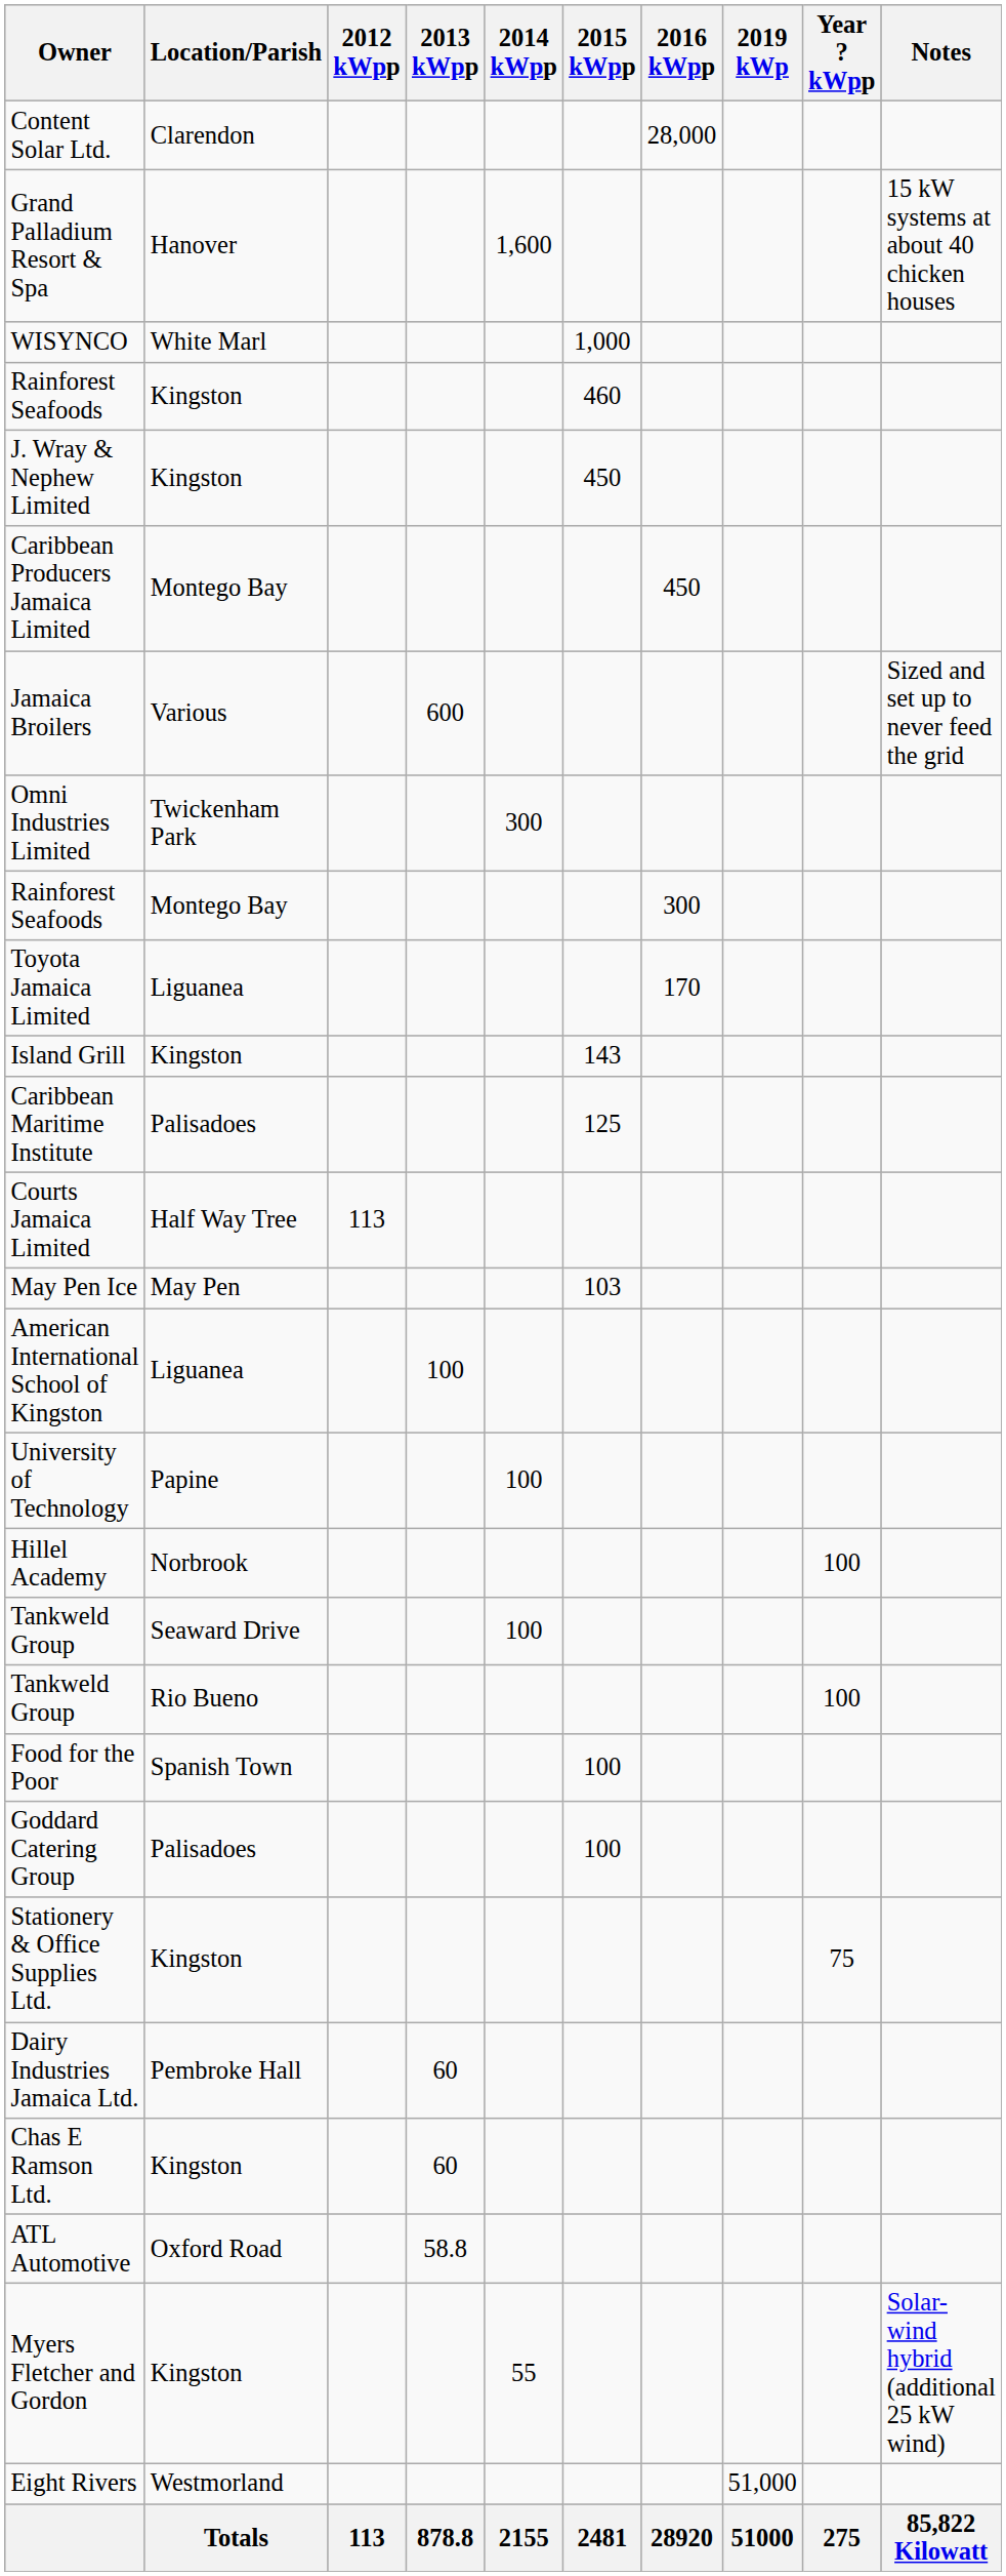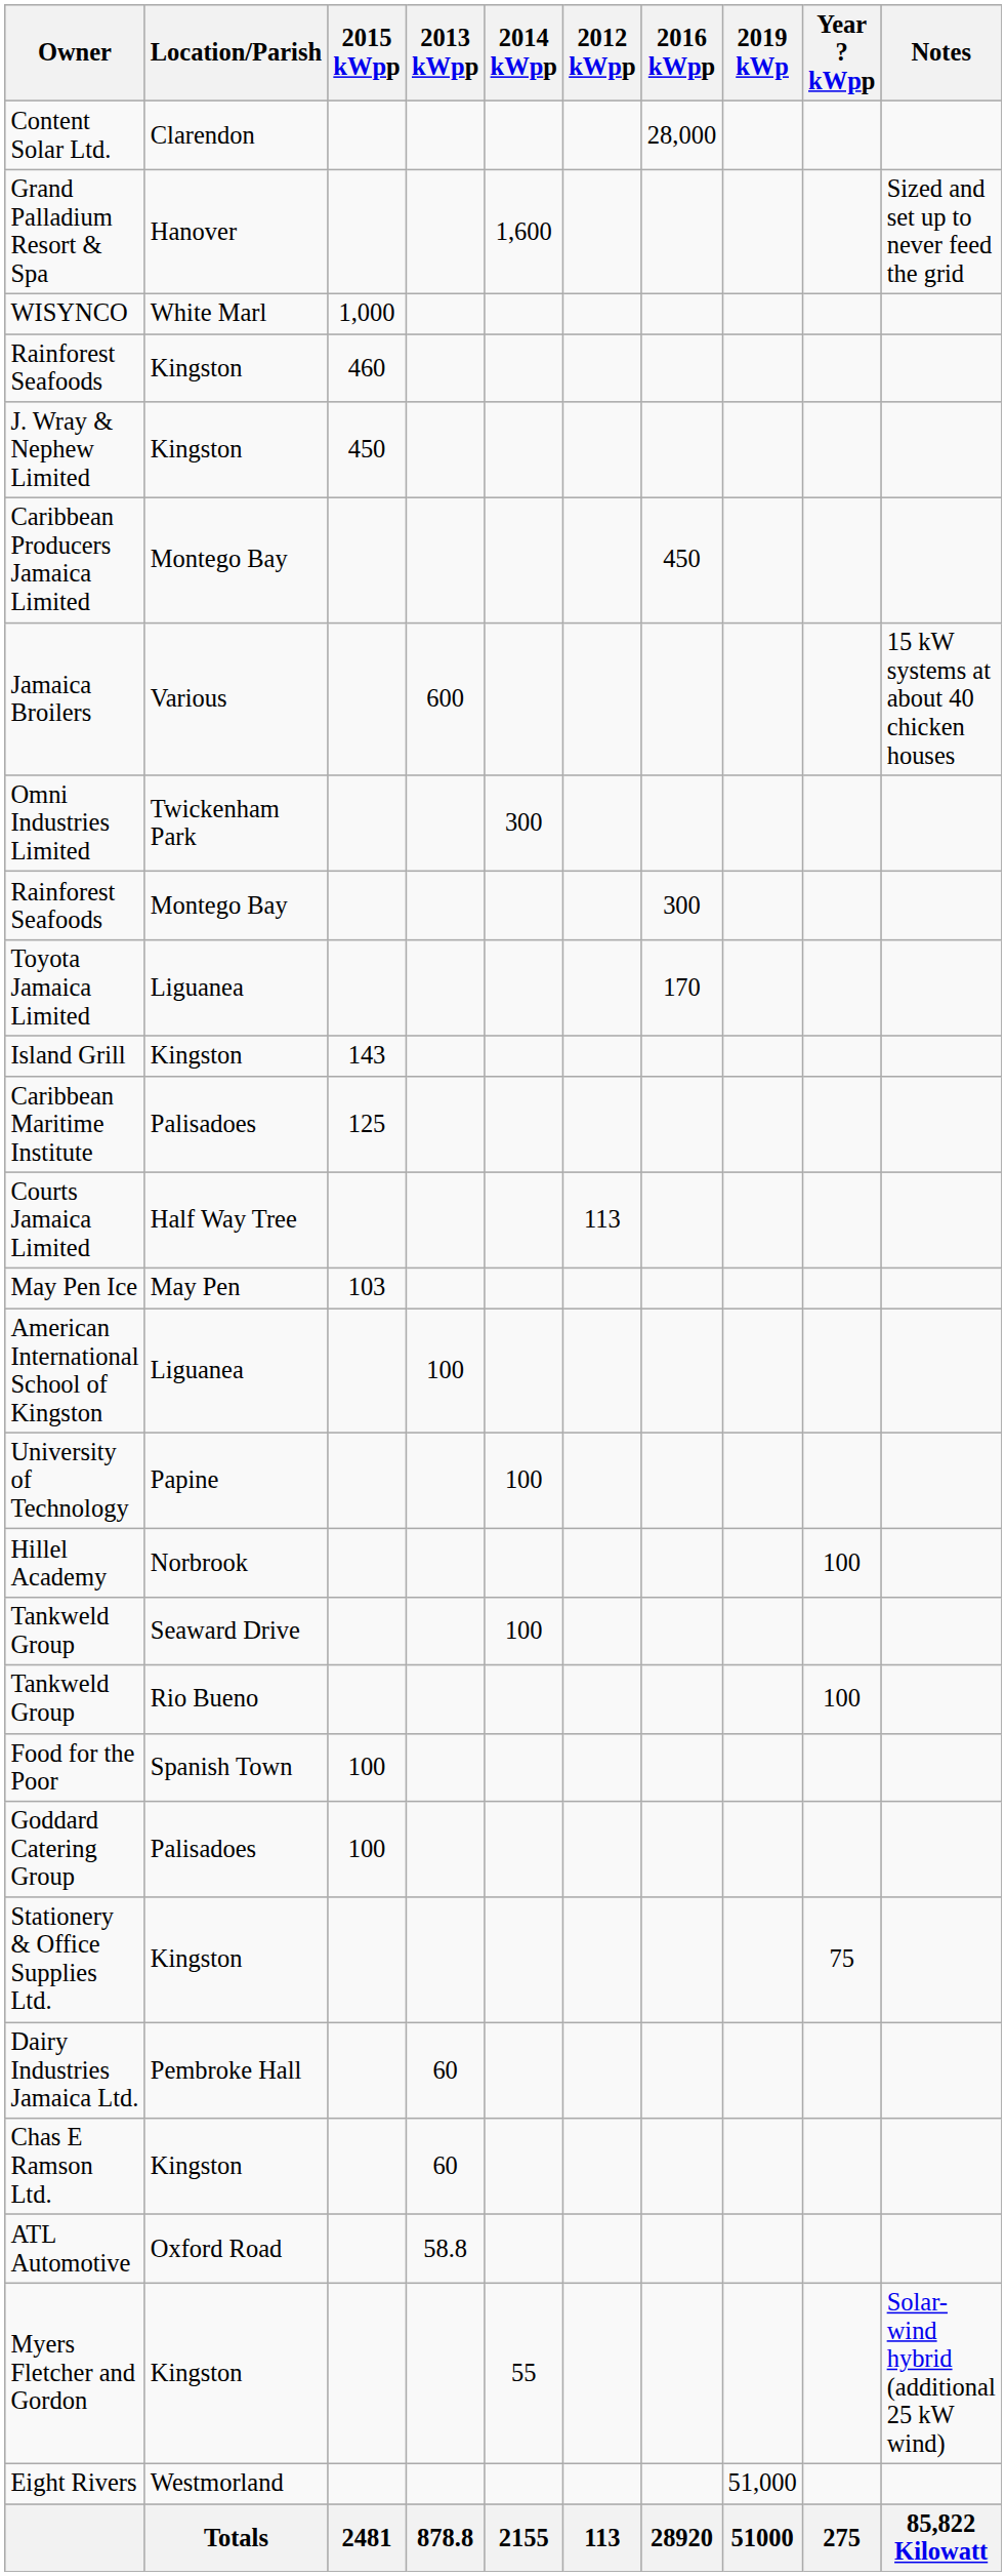 <table class="wikitable sortable" style="margin: 1em auto;">
 <tr>
 <th>Owner</th>
 <th>Location/Parish</th>
-<th>2012 <a href='#'>kWp</a>p</th>
+<th>2015 <a href='#'>kWp</a>p</th>
 <th>2013 <a href='#'>kWp</a>p</th>
 <th>2014 <a href='#'>kWp</a>p</th>
-<th>2015 <a href='#'>kWp</a>p</th>
+<th>2012 <a href='#'>kWp</a>p</th>
 <th>2016 <a href='#'>kWp</a>p</th>
 <th>2019 <a href='#'>kWp</a></th>
 <th>Year ? <a href='#'>kWp</a>p</th>
 <th class="unsortable">Notes</th>
 </tr>
 <tr>
 <td>Content Solar Ltd.</td>
 <td>Clarendon</td>
 <td></td>
 <td></td>
 <td></td>
 <td></td>
 <td align=center>28,000</td>
 <td></td>
 <td></td>
 <td></td>
 </tr>
 <tr>
 <td>Grand Palladium Resort & Spa</td>
 <td>Hanover</td>
 <td></td>
 <td></td>
 <td align=center>1,600</td>
 <td></td>
 <td></td>
 <td></td>
 <td></td>
-<td>15 kW systems at about 40 chicken houses</td>
+<td>Sized and set up to never feed the grid</td>
 </tr>
 <tr>
 <td>WISYNCO</td>
 <td>White Marl</td>
+<td align=center>1,000</td>
 <td></td>
 <td></td>
 <td></td>
-<td align=center>1,000</td>
 <td></td>
 <td></td>
 <td></td>
 <td></td>
 </tr>
 <tr>
 <td>Rainforest Seafoods</td>
 <td>Kingston</td>
+<td align=center>460</td>
 <td></td>
 <td></td>
 <td></td>
-<td align=center>460</td>
 <td></td>
 <td></td>
 <td></td>
 <td></td>
 </tr>
 <tr>
 <td>J. Wray & Nephew Limited</td>
 <td>Kingston</td>
+<td align=center>450</td>
 <td></td>
 <td></td>
 <td></td>
-<td align=center>450</td>
 <td></td>
 <td></td>
 <td></td>
 <td></td>
 </tr>
 <tr>
 <td>Caribbean Producers Jamaica Limited</td>
 <td>Montego Bay</td>
 <td></td>
 <td></td>
 <td></td>
 <td></td>
 <td align=center>450</td>
 <td></td>
 <td></td>
 <td></td>
 </tr>
 <tr>
 <td>Jamaica Broilers</td>
 <td>Various</td>
 <td></td>
 <td align=center>600</td>
 <td></td>
 <td></td>
 <td></td>
 <td></td>
 <td></td>
-<td>Sized and set up to never feed the grid</td>
+<td>15 kW systems at about 40 chicken houses</td>
 </tr>
 <tr>
 <td>Omni Industries Limited</td>
 <td>Twickenham Park</td>
 <td></td>
 <td></td>
 <td align=center>300</td>
 <td></td>
 <td></td>
 <td></td>
 <td></td>
 <td></td>
 </tr>
 <tr>
 <td>Rainforest Seafoods</td>
 <td>Montego Bay</td>
 <td></td>
 <td></td>
 <td></td>
 <td></td>
 <td align=center>300</td>
 <td></td>
 <td></td>
 <td></td>
 </tr>
 <tr>
 <td>Toyota Jamaica Limited</td>
 <td>Liguanea</td>
 <td></td>
 <td></td>
 <td></td>
 <td></td>
 <td align=center>170</td>
 <td></td>
 <td></td>
 <td></td>
 </tr>
 <tr>
 <td>Island Grill</td>
 <td>Kingston</td>
-<td></td>
-<td></td>
-<td></td>
 <td align=center>143</td>
-<td></td>
-<td></td>
-<td></td>
-<td></td>
-</tr>
-<tr>
-<td>Caribbean Maritime Institute</td>
-<td>Palisadoes</td>
-<td></td>
-<td></td>
-<td></td>
-<td align=center>125</td>
-<td></td>
-<td></td>
-<td></td>
-<td></td>
-</tr>
-<tr>
-<td>Courts Jamaica Limited</td>
-<td>Half Way Tree</td>
-<td align=center>113</td>
 <td></td>
 <td></td>
 <td></td>
 <td></td>
 <td></td>
 <td></td>
 <td></td>
 </tr>
 <tr>
-<td>May Pen Ice</td>
-<td>May Pen</td>
+<td>Caribbean Maritime Institute</td>
+<td>Palisadoes</td>
+<td align=center>125</td>
 <td></td>
 <td></td>
 <td></td>
+<td></td>
+<td></td>
+<td></td>
+<td></td>
+</tr>
+<tr>
+<td>Courts Jamaica Limited</td>
+<td>Half Way Tree</td>
+<td></td>
+<td></td>
+<td></td>
+<td align=center>113</td>
+<td></td>
+<td></td>
+<td></td>
+<td></td>
+</tr>
+<tr>
+<td>May Pen Ice</td>
+<td>May Pen</td>
 <td align=center>103</td>
+<td></td>
+<td></td>
+<td></td>
 <td></td>
 <td></td>
 <td></td>
 <td></td>
 </tr>
 <tr>
 <td>American International School of Kingston</td>
 <td>Liguanea</td>
 <td></td>
 <td align=center>100</td>
 <td></td>
 <td></td>
 <td></td>
 <td></td>
 <td></td>
 <td></td>
 </tr>
 <tr>
 <td>University of Technology</td>
 <td>Papine</td>
 <td></td>
 <td></td>
 <td align=center>100</td>
 <td></td>
 <td></td>
 <td></td>
 <td></td>
 <td></td>
 </tr>
 <tr>
 <td>Hillel Academy</td>
 <td>Norbrook</td>
 <td></td>
 <td></td>
 <td></td>
 <td></td>
 <td></td>
 <td></td>
 <td align="center">100</td>
 <td></td>
 </tr>
 <tr>
 <td>Tankweld Group</td>
 <td>Seaward Drive</td>
 <td></td>
 <td></td>
 <td align=center>100</td>
 <td></td>
 <td></td>
 <td></td>
 <td></td>
 <td></td>
 </tr>
 <tr>
 <td>Tankweld Group</td>
 <td>Rio Bueno</td>
 <td></td>
 <td></td>
 <td></td>
 <td></td>
 <td></td>
 <td></td>
 <td align="center">100</td>
 <td></td>
 </tr>
 <tr>
 <td>Food for the Poor</td>
 <td>Spanish Town</td>
+<td align=center>100</td>
 <td></td>
 <td></td>
 <td></td>
-<td align=center>100</td>
 <td></td>
 <td></td>
 <td></td>
 <td></td>
 </tr>
 <tr>
 <td>Goddard Catering Group</td>
 <td>Palisadoes</td>
+<td align=center>100</td>
 <td></td>
 <td></td>
 <td></td>
-<td align=center>100</td>
 <td></td>
 <td></td>
 <td></td>
 <td></td>
 </tr>
 <tr>
 <td>Stationery & Office Supplies Ltd.</td>
 <td>Kingston</td>
 <td></td>
 <td></td>
 <td></td>
 <td></td>
 <td></td>
 <td></td>
 <td align="center">75</td>
 <td></td>
 </tr>
 <tr>
 <td>Dairy Industries Jamaica Ltd.</td>
 <td>Pembroke Hall</td>
 <td></td>
 <td align=center>60</td>
 <td></td>
 <td></td>
 <td></td>
 <td></td>
 <td></td>
 <td></td>
 </tr>
 <tr>
 <td>Chas E Ramson Ltd.</td>
 <td>Kingston</td>
 <td></td>
 <td align=center>60</td>
 <td></td>
 <td></td>
 <td></td>
 <td></td>
 <td></td>
 <td></td>
 </tr>
 <tr>
 <td>ATL Automotive</td>
 <td>Oxford Road</td>
 <td></td>
 <td align=center>58.8</td>
 <td></td>
 <td></td>
 <td></td>
 <td></td>
 <td></td>
 <td></td>
 </tr>
 <tr>
 <td>Myers Fletcher and Gordon</td>
 <td>Kingston</td>
 <td></td>
 <td></td>
 <td align=center>55</td>
 <td></td>
 <td></td>
 <td></td>
 <td></td>
 <td><a href='#'>Solar-wind hybrid</a> (additional 25 kW wind)</td>
 </tr>
 <tr>
 <td>Eight Rivers</td>
 <td>Westmorland</td>
 <td></td>
 <td></td>
 <td></td>
 <td></td>
 <td></td>
 <td>51,000</td>
 <td></td>
 <td></td>
 </tr>
 <tr>
 <th> </th>
 <th>Totals</th>
-<th align="center">113</th>
+<th align="center">2481</th>
 <th align="center">878.8</th>
 <th align="center">2155</th>
-<th align="center">2481</th>
+<th align="center">113</th>
 <th align="center">28920</th>
 <th>51000</th>
 <th align="center">275</th>
 <th>85,822 <a href='#'>Kilowatt</a></th>
 </tr>
 </table>
